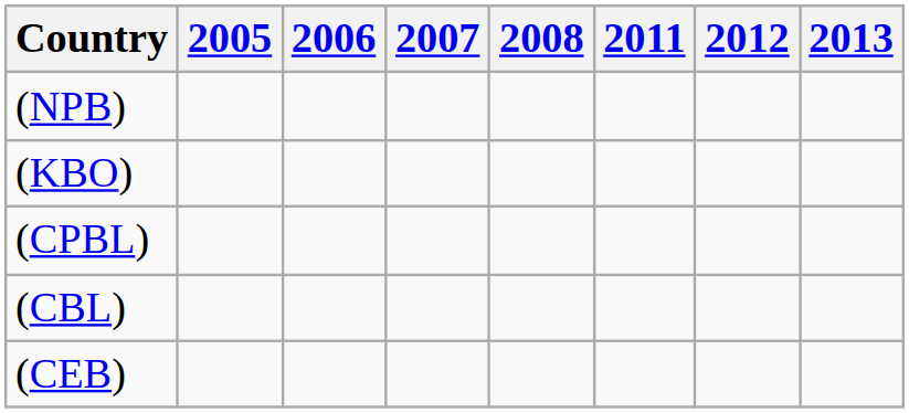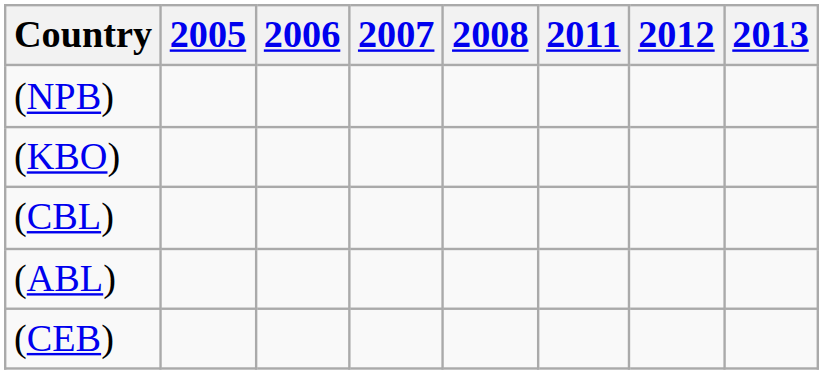 <table class="wikitable sortable" style="text-align:center;">
 <tr>
 <th>Country</th>
 <th><a href='#'>2005</a></th>
 <th><a href='#'>2006</a></th>
 <th><a href='#'>2007</a></th>
 <th><a href='#'>2008</a></th>
 <th><a href='#'>2011</a></th>
 <th><a href='#'>2012</a></th>
 <th><a href='#'>2013</a></th>
 </tr>
 <tr>
 <td align=left> (<a href='#'>NPB</a>)</td>
 <td></td>
 <td></td>
 <td></td>
 <td></td>
 <td></td>
 <td></td>
 <td></td>
 </tr>
 <tr>
 <td align=left> (<a href='#'>KBO</a>)</td>
 <td></td>
 <td></td>
 <td></td>
 <td></td>
 <td></td>
 <td></td>
 <td></td>
 </tr>
 <tr>
-<td align=left> (<a href='#'>CPBL</a>)</td>
+<td align=left> (<a href='#'>CBL</a>)</td>
 <td></td>
 <td></td>
 <td></td>
 <td></td>
 <td></td>
 <td></td>
 <td></td>
 </tr>
 <tr>
-<td align=left> (<a href='#'>CBL</a>)</td>
+<td align=left> (<a href='#'>ABL</a>)</td>
 <td></td>
 <td></td>
 <td></td>
 <td></td>
 <td></td>
 <td></td>
 <td></td>
 </tr>
 <tr>
 <td align=left> (<a href='#'>CEB</a>)</td>
 <td></td>
 <td></td>
 <td></td>
 <td></td>
 <td></td>
 <td></td>
 <td></td>
 </tr>
 </table>
